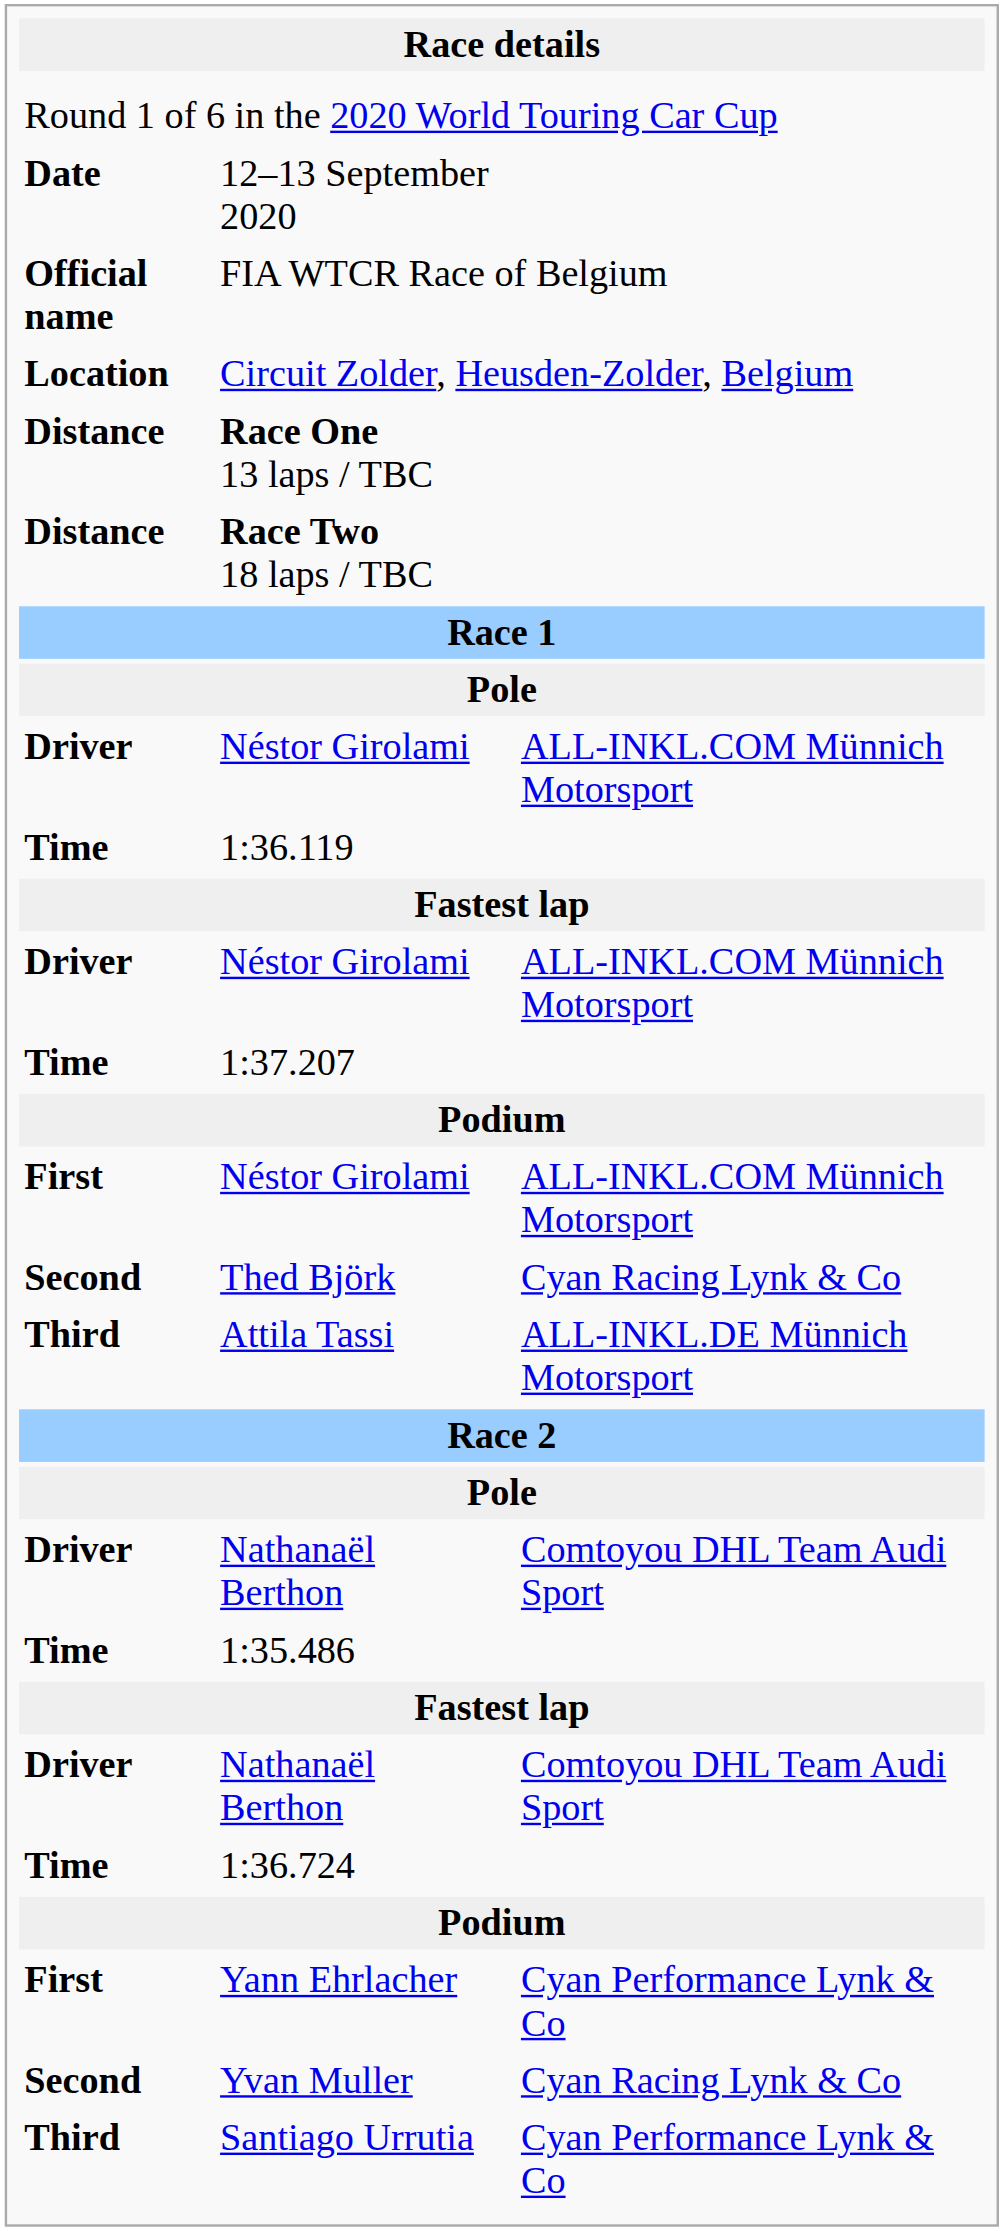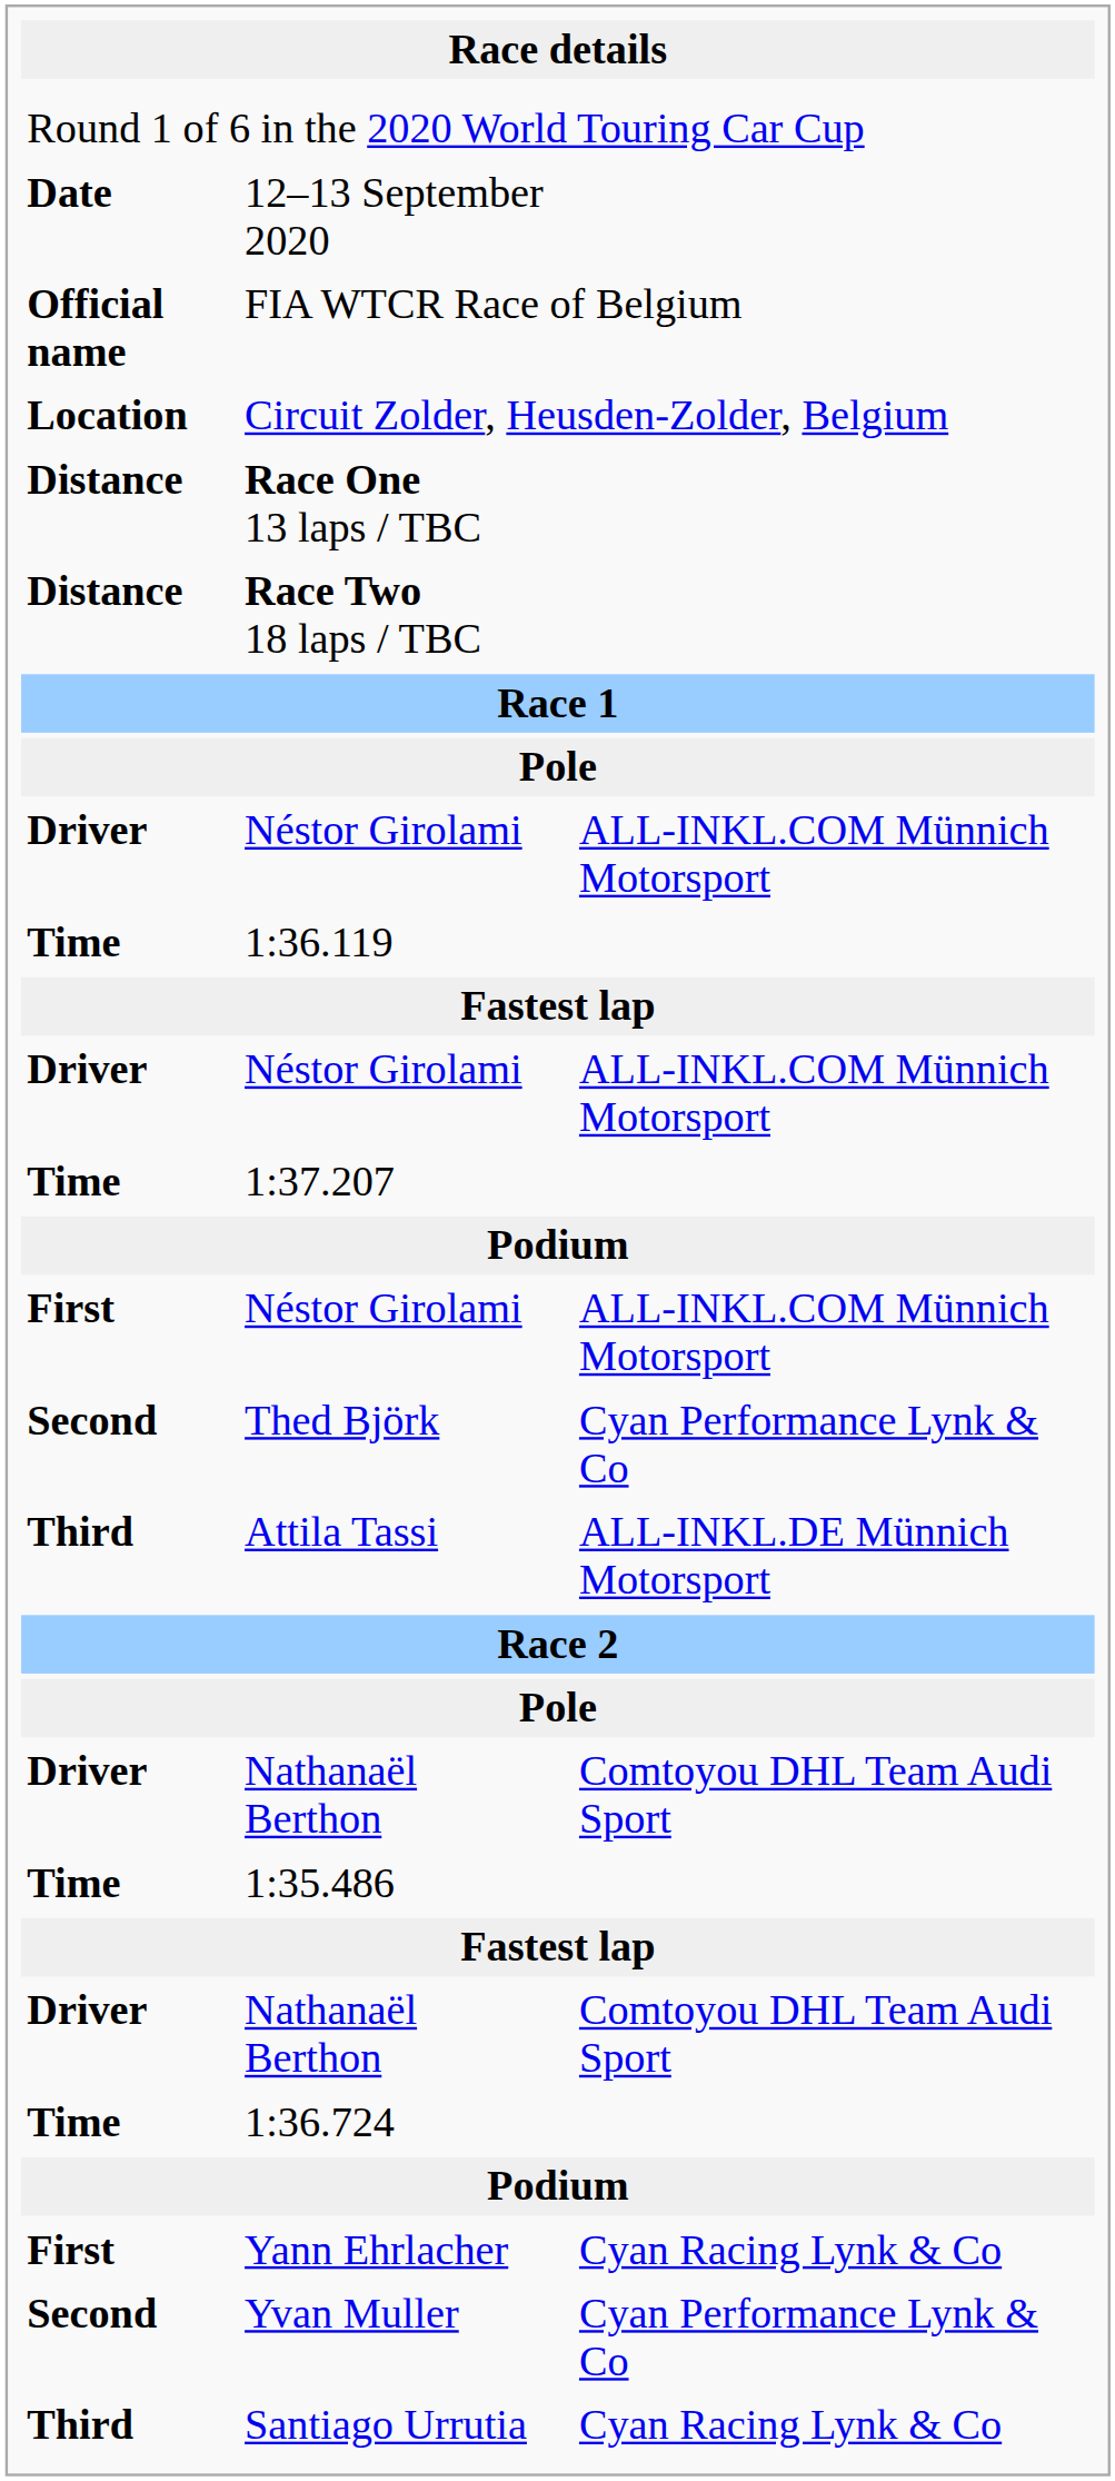 <table class="infobox" align="right" cellpadding="2" style="float:right; width: 26em; ">
 <tr>
 <th colspan="3" bgcolor="#efefef">Race details</th>
 </tr>
 <tr>
 <td colspan="3" style="text-align:center;"></td>
 </tr>
 <tr>
 <td colspan=3>Round 1 of 6 in the <a href='#'>2020 World Touring Car Cup</a></td>
 </tr>
 <tr>
 <td style="width: 20%;"><strong>Date</strong></td>
 <td>12–13 September 2020</td>
 </tr>
 <tr>
 <td><strong>Official name</strong></td>
 <td colspan=2>FIA WTCR Race of Belgium</td>
 </tr>
 <tr>
 <td><strong>Location</strong></td>
 <td colspan=2><a href='#'>Circuit Zolder</a>, <a href='#'>Heusden-Zolder</a>, <a href='#'>Belgium</a></td>
 </tr>
 <tr>
 <td><strong>Distance</strong></td>
 <td colspan=2><strong>Race One</strong><br>13 laps  / TBC</td>
 </tr>
 <tr>
 <td><strong>Distance</strong></td>
 <td colspan=2><strong>Race Two</strong><br>18 laps / TBC</td>
 </tr>
 <tr>
 <td colspan=3 style="text-align:center; background-color:#99ccff"><strong>Race 1</strong></td>
 </tr>
 <tr>
 <th colspan=3 bgcolor="#efefef">Pole</th>
 </tr>
 <tr>
 <td><strong>Driver</strong></td>
 <td> <a href='#'>Néstor Girolami</a></td>
 <td><a href='#'>ALL-INKL.COM Münnich Motorsport</a></td>
 </tr>
 <tr>
 <td><strong>Time</strong></td>
 <td>1:36.119</td>
 </tr>
 <tr>
 <th colspan=3 bgcolor="#efefef">Fastest lap</th>
 </tr>
 <tr>
 <td><strong>Driver</strong></td>
 <td> <a href='#'>Néstor Girolami</a></td>
 <td><a href='#'>ALL-INKL.COM Münnich Motorsport</a></td>
 </tr>
 <tr>
 <td><strong>Time</strong></td>
 <td colspan=2>1:37.207</td>
 </tr>
 <tr>
 <th colspan=3 bgcolor="#efefef">Podium</th>
 </tr>
 <tr>
 <td><strong>First</strong></td>
 <td> <a href='#'>Néstor Girolami</a></td>
 <td><a href='#'>ALL-INKL.COM Münnich Motorsport</a></td>
 </tr>
 <tr>
 <td><strong>Second</strong></td>
 <td> <a href='#'>Thed Björk</a></td>
-<td><a href='#'>Cyan Racing Lynk & Co</a></td>
+<td><a href='#'>Cyan Performance Lynk & Co</a></td>
 </tr>
 <tr>
 <td><strong>Third</strong></td>
 <td> <a href='#'>Attila Tassi</a></td>
 <td><a href='#'>ALL-INKL.DE Münnich Motorsport</a></td>
 </tr>
 <tr>
 <td colspan=3 style="text-align:center; background-color:#99ccff"><strong>Race 2</strong></td>
 </tr>
 <tr>
 <th colspan=3 bgcolor="#efefef">Pole</th>
 </tr>
 <tr>
 <td><strong>Driver</strong></td>
 <td> <a href='#'>Nathanaël Berthon</a></td>
 <td><a href='#'>Comtoyou DHL Team Audi Sport</a></td>
 </tr>
 <tr>
 <td><strong>Time</strong></td>
 <td>1:35.486</td>
 </tr>
 <tr>
 <th colspan=3 bgcolor="#efefef">Fastest lap</th>
 </tr>
 <tr>
 <td><strong>Driver</strong></td>
 <td> <a href='#'>Nathanaël Berthon</a></td>
 <td><a href='#'>Comtoyou DHL Team Audi Sport</a></td>
 </tr>
 <tr>
 <td><strong>Time</strong></td>
 <td colspan=2>1:36.724</td>
 </tr>
 <tr>
 <th colspan=3 bgcolor="#efefef">Podium</th>
 </tr>
 <tr>
 <td><strong>First</strong></td>
 <td> <a href='#'>Yann Ehrlacher</a></td>
-<td><a href='#'>Cyan Performance Lynk & Co</a></td>
+<td><a href='#'>Cyan Racing Lynk & Co</a></td>
 </tr>
 <tr>
 <td><strong>Second</strong></td>
 <td> <a href='#'>Yvan Muller</a></td>
-<td><a href='#'>Cyan Racing Lynk & Co</a></td>
+<td><a href='#'>Cyan Performance Lynk & Co</a></td>
 </tr>
 <tr>
 <td><strong>Third</strong></td>
 <td> <a href='#'>Santiago Urrutia</a></td>
-<td><a href='#'>Cyan Performance Lynk & Co</a></td>
+<td><a href='#'>Cyan Racing Lynk & Co</a></td>
 </tr>
 <tr>
 </tr>
 </table>
